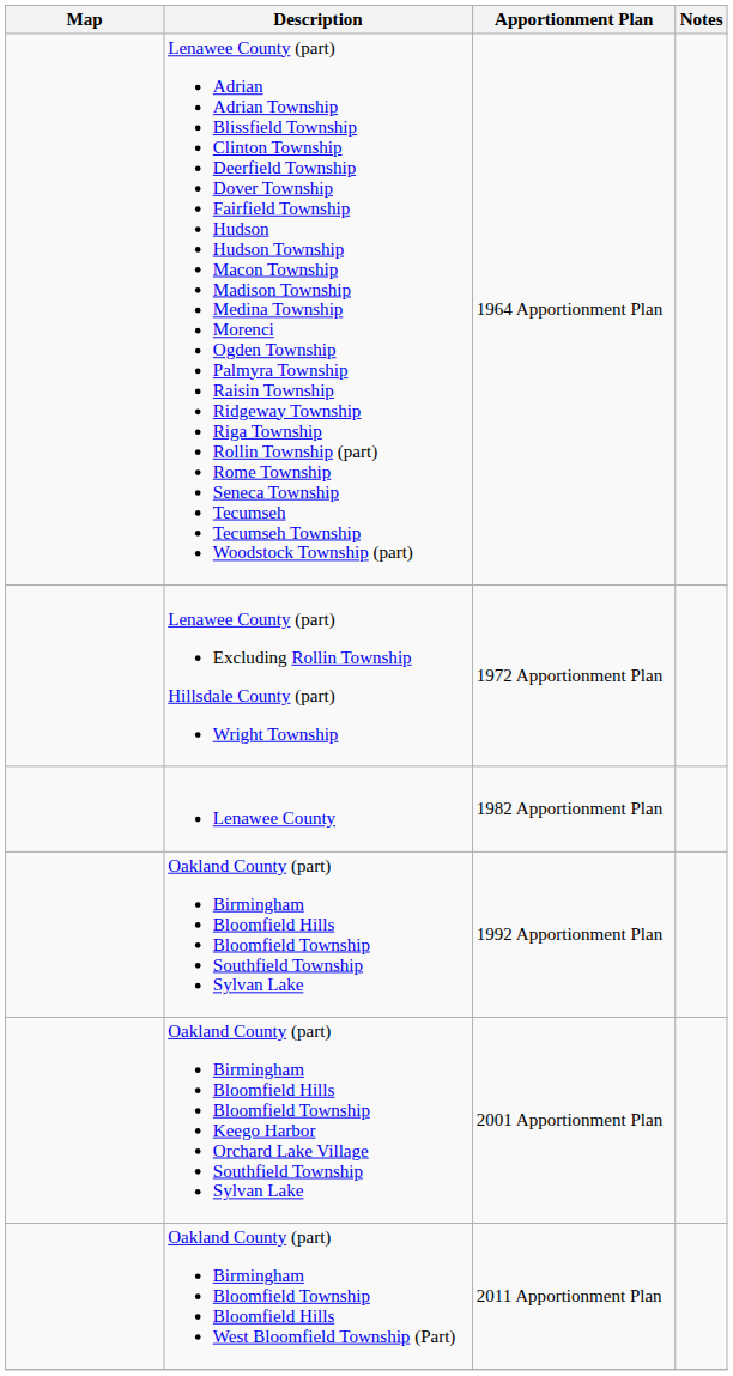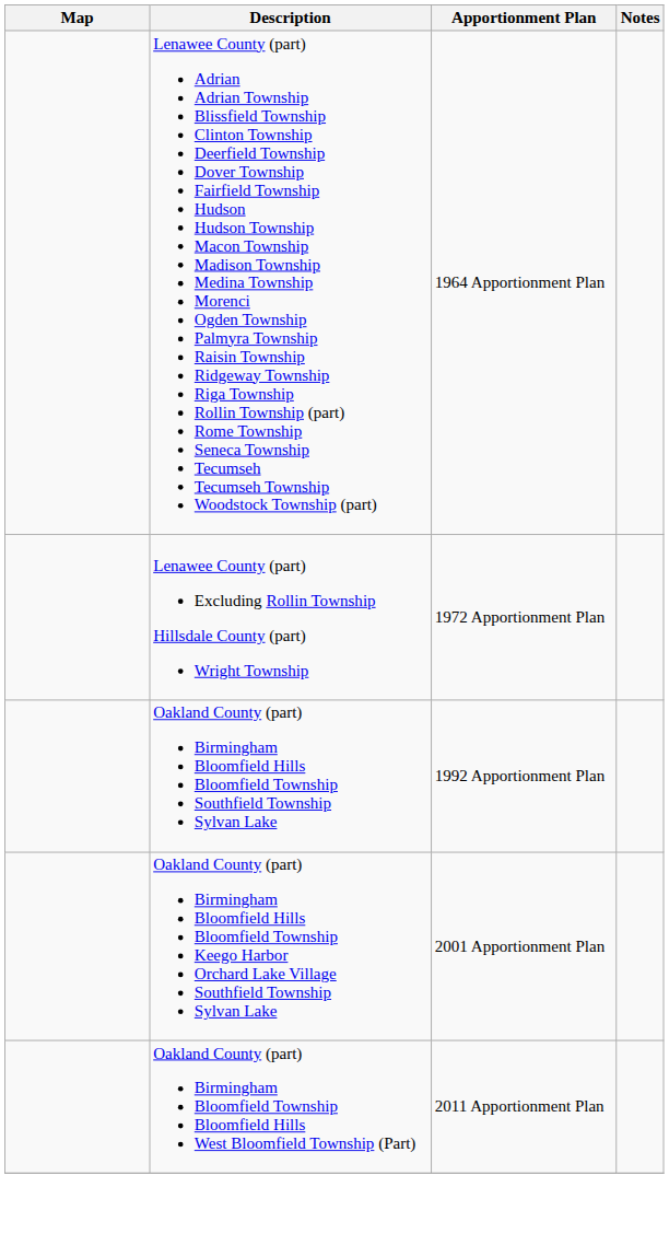 <table class="wikitable sortable">
 <tr>
 <th style="width:100pt;">Map</th>
 <th style="width:200pt;">Description</th>
 <th style="width:130pt;">Apportionment Plan</th>
 <th style="width:15pt;">Notes</th>
 </tr>
 <tr>
 <td></td>
 <td><a href='#'>Lenawee County</a> (part)<br><ul><li><a href='#'>Adrian</a></li><li><a href='#'>Adrian Township</a></li><li><a href='#'>Blissfield Township</a></li><li><a href='#'>Clinton Township</a></li><li><a href='#'>Deerfield Township</a></li><li><a href='#'>Dover Township</a></li><li><a href='#'>Fairfield Township</a></li><li><a href='#'>Hudson</a></li><li><a href='#'>Hudson Township</a></li><li><a href='#'>Macon Township</a></li><li><a href='#'>Madison Township</a></li><li><a href='#'>Medina Township</a></li><li><a href='#'>Morenci</a></li><li><a href='#'>Ogden Township</a></li><li><a href='#'>Palmyra Township</a></li><li><a href='#'>Raisin Township</a></li><li><a href='#'>Ridgeway Township</a></li><li><a href='#'>Riga Township</a></li><li><a href='#'>Rollin Township</a> (part)</li><li><a href='#'>Rome Township</a></li><li><a href='#'>Seneca Township</a></li><li><a href='#'>Tecumseh</a></li><li><a href='#'>Tecumseh Township</a></li><li><a href='#'>Woodstock Township</a> (part)</li></ul></td>
 <td>1964 Apportionment Plan</td>
 <td></td>
 </tr>
 <tr>
 <td></td>
 <td><br><a href='#'>Lenawee County</a> (part)<ul><li>Excluding <a href='#'>Rollin Township</a></li></ul><a href='#'>Hillsdale County</a> (part)<ul><li><a href='#'>Wright Township</a></li></ul></td>
 <td>1972 Apportionment Plan</td>
-<td></td>
-</tr>
-<tr>
-<td></td>
-<td><br><ul><li><a href='#'>Lenawee County</a></li></ul></td>
-<td>1982 Apportionment Plan</td>
 <td></td>
 </tr>
 <tr>
 <td></td>
 <td><a href='#'>Oakland County</a> (part)<br><ul><li><a href='#'>Birmingham</a></li><li><a href='#'>Bloomfield Hills</a></li><li><a href='#'>Bloomfield Township</a></li><li><a href='#'>Southfield Township</a></li><li><a href='#'>Sylvan Lake</a></li></ul></td>
 <td>1992 Apportionment Plan</td>
 <td></td>
 </tr>
 <tr>
 <td></td>
 <td><a href='#'>Oakland County</a> (part)<br><ul><li><a href='#'>Birmingham</a></li><li><a href='#'>Bloomfield Hills</a></li><li><a href='#'>Bloomfield Township</a></li><li><a href='#'>Keego Harbor</a></li><li><a href='#'>Orchard Lake Village</a></li><li><a href='#'>Southfield Township</a></li><li><a href='#'>Sylvan Lake</a></li></ul></td>
 <td>2001 Apportionment Plan</td>
 <td></td>
 </tr>
 <tr>
 <td></td>
 <td><a href='#'>Oakland County</a> (part)<br><ul><li><a href='#'>Birmingham</a></li><li><a href='#'>Bloomfield Township</a></li><li><a href='#'>Bloomfield Hills</a></li><li><a href='#'>West Bloomfield Township</a> (Part)</li></ul></td>
 <td>2011 Apportionment Plan</td>
 <td></td>
 </tr>
 <tr>
 </tr>
 </table>
